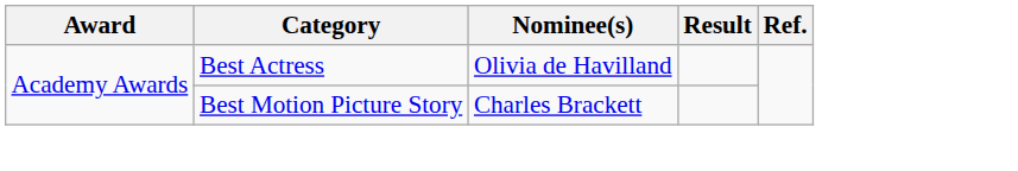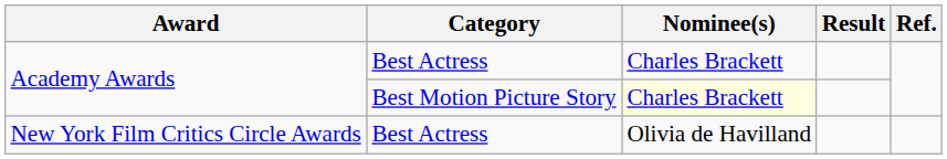 <table class="wikitable plainrowheaders">
 <tr>
 <th>Award</th>
 <th>Category</th>
 <th>Nominee(s)</th>
 <th>Result</th>
 <th>Ref.</th>
 </tr>
 <tr>
 <td rowspan="2"><a href='#'>Academy Awards</a></td>
 <td><a href='#'>Best Actress</a></td>
-<td><a href='#'>Olivia de Havilland</a></td>
+<td><a href='#'>Charles Brackett</a></td>
 <td></td>
 <td align="center" rowspan="2"></td>
 </tr>
 <tr>
 <td><a href='#'>Best Motion Picture Story</a></td>
-<td><a href='#'>Charles Brackett</a></td>
+<td style="background: lightyellow;"><a href='#'>Charles Brackett</a></td>
 <td></td>
 </tr>
+<tr>
+<td><a href='#'>New York Film Critics Circle Awards</a></td>
+<td><a href='#'>Best Actress</a></td>
+<td>Olivia de Havilland</td>
+<td></td>
+<td align="center"></td>
+</tr>
 </table>
